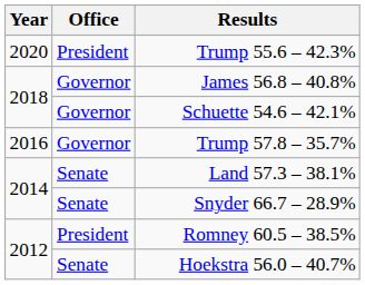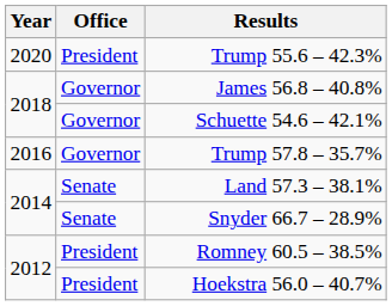 <table class=wikitable>
 <tr>
 <th width="30">Year</th>
 <th width="60">Office</th>
 <th width="180">Results</th>
 </tr>
 <tr>
 <td>2020</td>
 <td><a href='#'>President</a></td>
 <td align="right" ><a href='#'>Trump</a> 55.6 – 42.3%</td>
 </tr>
 <tr>
 <td rowspan="2">2018</td>
 <td><a href='#'>Governor</a></td>
 <td align="right" ><a href='#'>James</a> 56.8 – 40.8%</td>
 </tr>
 <tr>
 <td><a href='#'>Governor</a></td>
 <td align="right" ><a href='#'>Schuette</a> 54.6 – 42.1%</td>
 </tr>
 <tr>
 <td>2016</td>
 <td><a href='#'>Governor</a></td>
 <td align="right" ><a href='#'>Trump</a> 57.8 – 35.7%</td>
 </tr>
 <tr>
 <td rowspan="2">2014</td>
 <td><a href='#'>Senate</a></td>
 <td align="right" ><a href='#'>Land</a> 57.3 – 38.1%</td>
 </tr>
 <tr>
 <td><a href='#'>Senate</a></td>
 <td align="right" ><a href='#'>Snyder</a> 66.7 – 28.9%</td>
 </tr>
 <tr>
 <td rowspan="2">2012</td>
 <td><a href='#'>President</a></td>
 <td align="right" ><a href='#'>Romney</a> 60.5 – 38.5%</td>
 </tr>
 <tr>
-<td><a href='#'>Senate</a></td>
+<td><a href='#'>President</a></td>
 <td align="right" ><a href='#'>Hoekstra</a> 56.0 – 40.7%</td>
 </tr>
 </table>
